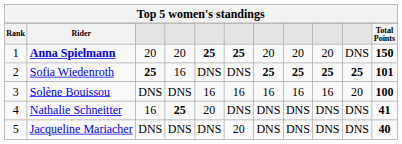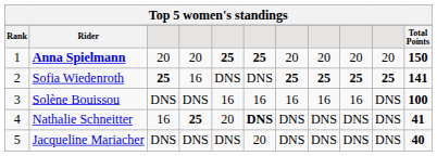 <table class="wikitable sortable">
 <tr>
 <th colspan=11 align="center"><strong>Top 5 women's standings</strong></th>
 </tr>
 <tr>
 </tr>
 <tr style="font-size:8pt;font-weight:bold">
 <th align="center">Rank</th>
 <th align="center">Rider</th>
 <th class=unsortable style="background:#E5E4E2;"><small></small></th>
 <th class=unsortable style="background:#E5E4E2;"><small></small></th>
 <th class=unsortable style="background:#E5E4E2;"><small></small></th>
 <th class=unsortable style="background:#E5E4E2;"><small></small></th>
 <th class=unsortable style="background:#E5E4E2;"><small></small></th>
 <th class=unsortable style="background:#E5E4E2;"><small></small></th>
 <th class=unsortable style="background:#E5E4E2;"><small></small></th>
 <th class=unsortable style="background:#E5E4E2;"><small></small></th>
 <th align="center">Total<br>Points</th>
 </tr>
 <tr>
 <td align=center>1</td>
 <td> <strong><a href='#'>Anna Spielmann</a></strong></td>
 <td align=center>20</td>
 <td align=center>20</td>
 <td align=center><strong>25</strong></td>
 <td align=center><strong>25</strong></td>
 <td align=center>20</td>
 <td align=center>20</td>
 <td align=center>20</td>
-<td align=center>DNS</td>
+<td align=center>20</td>
 <td align=center><strong>150</strong></td>
 </tr>
 <tr>
 <td align=center>2</td>
 <td> <a href='#'>Sofia Wiedenroth</a></td>
 <td align=center><strong>25</strong></td>
 <td align=center>16</td>
 <td align=center>DNS</td>
 <td align=center>DNS</td>
 <td align=center><strong>25</strong></td>
 <td align=center><strong>25</strong></td>
 <td align=center><strong>25</strong></td>
 <td align=center><strong>25</strong></td>
-<td align=center><strong>101</strong></td>
+<td align=center><strong>141</strong></td>
 </tr>
 <tr>
 <td align=center>3</td>
 <td> <a href='#'>Solène Bouissou</a></td>
 <td align=center>DNS</td>
 <td align=center>DNS</td>
 <td align=center>16</td>
 <td align=center>16</td>
 <td align=center>16</td>
 <td align=center>16</td>
 <td align=center>16</td>
-<td align=center>20</td>
+<td align=center>DNS</td>
 <td align=center><strong>100</strong></td>
 </tr>
 <tr>
 <td align=center>4</td>
 <td> <a href='#'>Nathalie Schneitter</a></td>
 <td align=center>16</td>
 <td align=center><strong>25</strong></td>
 <td align=center>20</td>
-<td align=center>DNS</td>
+<td align=center><strong>DNS</strong></td>
 <td align=center>DNS</td>
 <td align=center>DNS</td>
 <td align=center>DNS</td>
 <td align=center>DNS</td>
 <td align=center><strong>41</strong></td>
 </tr>
 <tr>
 <td align=center>5</td>
 <td> <a href='#'>Jacqueline Mariacher</a></td>
 <td align=center>DNS</td>
 <td align=center>DNS</td>
 <td align=center>DNS</td>
 <td align=center>20</td>
 <td align=center>DNS</td>
 <td align=center>DNS</td>
 <td align=center>DNS</td>
 <td align=center>DNS</td>
 <td align=center><strong>40</strong></td>
 </tr>
 </table>
